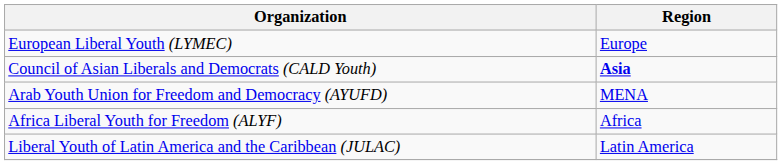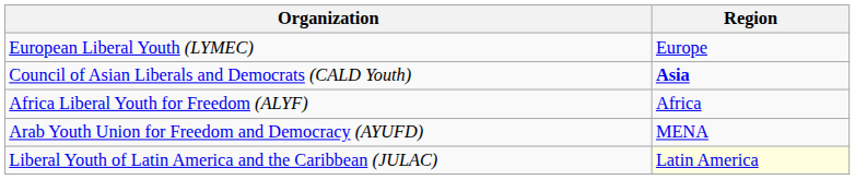 <table class="wikitable sortable" style="width: 60%">
 <tr>
 <th>Organization</th>
 <th width="170px">Region</th>
 </tr>
 <tr>
 <td><a href='#'>European Liberal Youth</a> <em>(LYMEC)</em></td>
 <td><a href='#'>Europe</a></td>
 </tr>
 <tr>
 <td><a href='#'>Council of Asian Liberals and Democrats</a> <em>(CALD Youth)</em></td>
 <td><strong><a href='#'>Asia</a></strong></td>
 </tr>
 <tr>
+<td><a href='#'>Africa Liberal Youth for Freedom</a> <em>(ALYF)</em></td>
+<td><a href='#'>Africa</a></td>
+</tr>
+<tr>
 <td><a href='#'>Arab Youth Union for Freedom and Democracy</a> <em>(AYUFD)</em></td>
 <td><a href='#'>MENA</a></td>
 </tr>
 <tr>
-<td><a href='#'>Africa Liberal Youth for Freedom</a> <em>(ALYF)</em></td>
-<td><a href='#'>Africa</a></td>
-</tr>
-<tr>
 <td><a href='#'>Liberal Youth of Latin America and the Caribbean</a> <em>(JULAC)</em></td>
-<td><a href='#'>Latin America</a></td>
+<td style="background: lightyellow;"><a href='#'>Latin America</a></td>
 </tr>
 <tr>
 </tr>
 </table>
